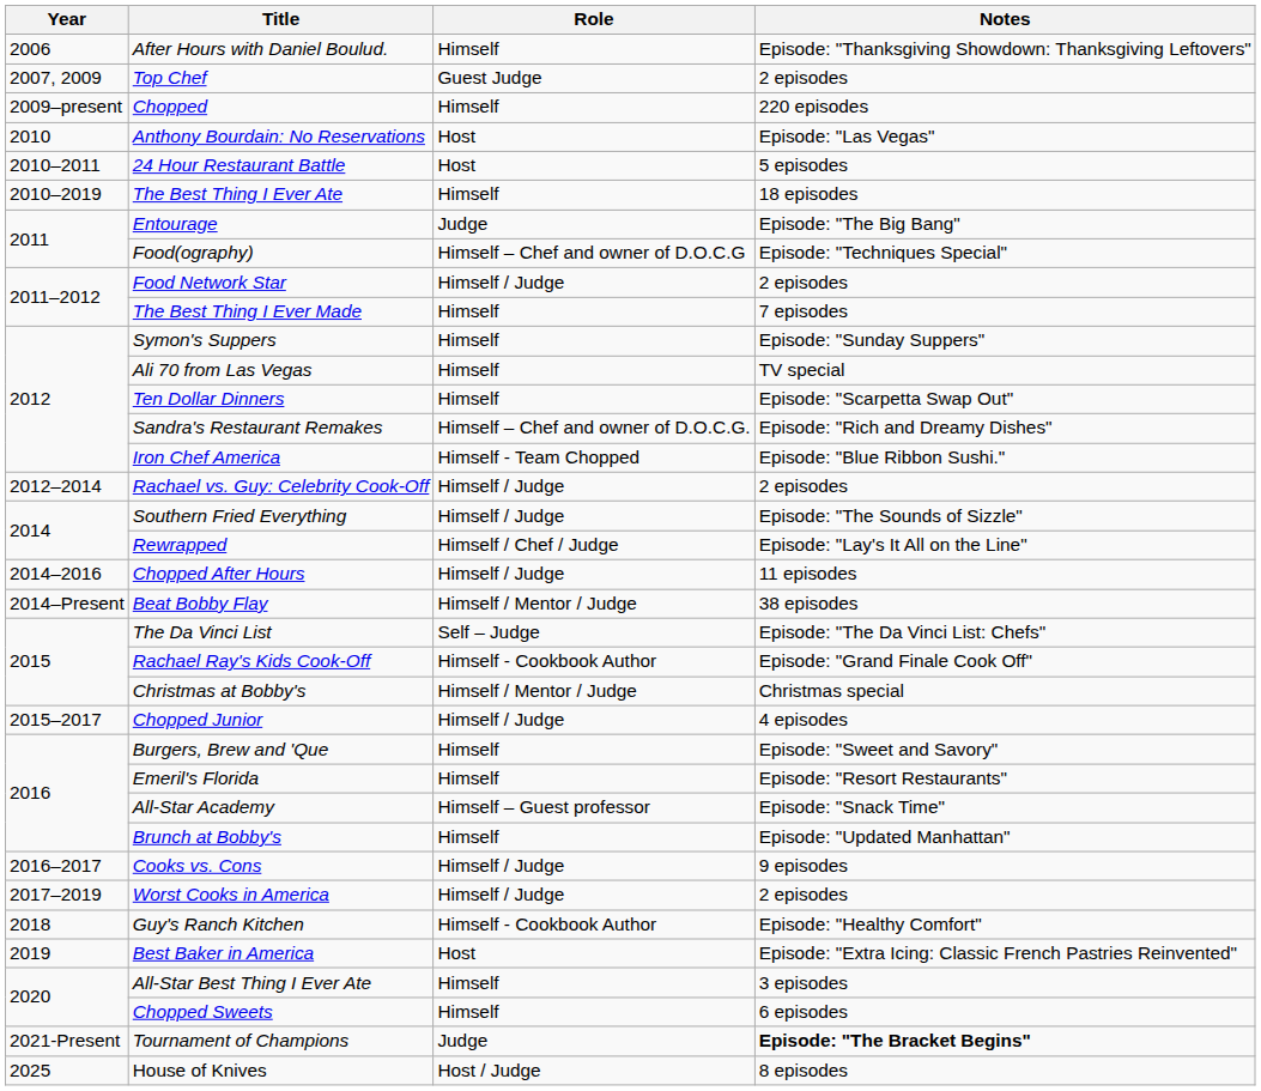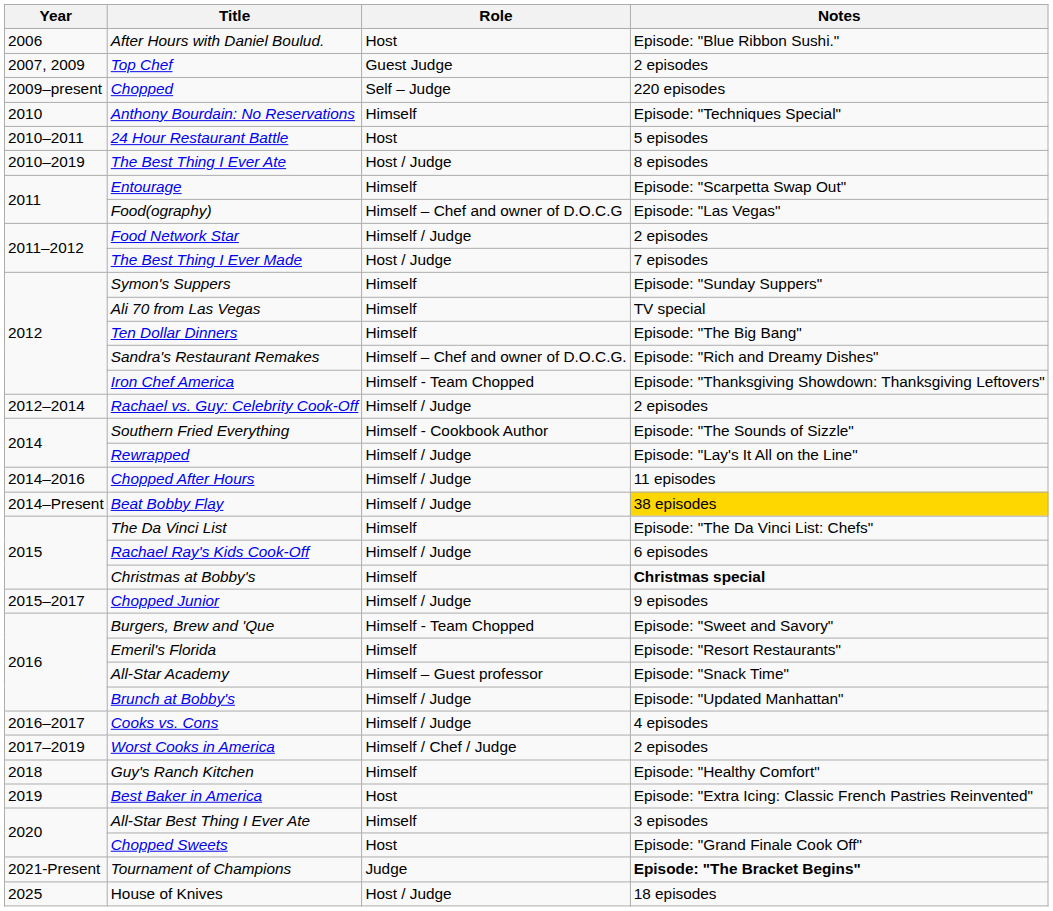 <table class="wikitable sortable">
 <tr>
 <th>Year</th>
 <th>Title</th>
 <th>Role</th>
 <th class="unsortable">Notes</th>
 </tr>
 <tr>
 <td>2006</td>
 <td><em>After Hours with Daniel Boulud.</em></td>
-<td>Himself</td>
-<td>Episode: "Thanksgiving Showdown: Thanksgiving Leftovers"</td>
+<td>Host</td>
+<td>Episode: "Blue Ribbon Sushi."</td>
 </tr>
 <tr>
 <td>2007, 2009</td>
 <td><em><a href='#'>Top Chef</a></em></td>
 <td>Guest Judge</td>
 <td>2 episodes</td>
 </tr>
 <tr>
 <td>2009–present</td>
 <td><em><a href='#'>Chopped</a></em></td>
-<td>Himself</td>
+<td>Self – Judge</td>
 <td>220 episodes</td>
 </tr>
 <tr>
 <td>2010</td>
 <td><em><a href='#'>Anthony Bourdain: No Reservations</a></em></td>
-<td>Host</td>
-<td>Episode: "Las Vegas"</td>
+<td>Himself</td>
+<td>Episode: "Techniques Special"</td>
 </tr>
 <tr>
 <td>2010–2011</td>
 <td><em><a href='#'>24 Hour Restaurant Battle</a></em></td>
 <td>Host</td>
 <td>5 episodes</td>
 </tr>
 <tr>
 <td>2010–2019</td>
 <td><em><a href='#'>The Best Thing I Ever Ate</a></em></td>
-<td>Himself</td>
-<td>18 episodes</td>
+<td>Host / Judge</td>
+<td>8 episodes</td>
 </tr>
 <tr>
 <td rowspan=2>2011</td>
 <td><em><a href='#'>Entourage</a></em></td>
-<td>Judge</td>
-<td>Episode: "The Big Bang"</td>
+<td>Himself</td>
+<td>Episode: "Scarpetta Swap Out"</td>
 </tr>
 <tr>
 <td><em>Food(ography)</em></td>
 <td>Himself – Chef and owner of D.O.C.G</td>
-<td>Episode: "Techniques Special"</td>
+<td>Episode: "Las Vegas"</td>
 </tr>
 <tr>
 <td rowspan=2>2011–2012</td>
 <td><em><a href='#'>Food Network Star</a></em></td>
 <td>Himself / Judge</td>
 <td>2 episodes</td>
 </tr>
 <tr>
 <td><em><a href='#'>The Best Thing I Ever Made</a></em></td>
-<td>Himself</td>
+<td>Host / Judge</td>
 <td>7 episodes</td>
 </tr>
 <tr>
 <td rowspan=5>2012</td>
 <td><em>Symon's Suppers</em></td>
 <td>Himself</td>
 <td>Episode: "Sunday Suppers"</td>
 </tr>
 <tr>
 <td><em>Ali 70 from Las Vegas</em></td>
 <td>Himself</td>
 <td>TV special</td>
 </tr>
 <tr>
 <td><em><a href='#'>Ten Dollar Dinners</a></em></td>
 <td>Himself</td>
-<td>Episode: "Scarpetta Swap Out"</td>
+<td>Episode: "The Big Bang"</td>
 </tr>
 <tr>
 <td><em>Sandra's Restaurant Remakes</em></td>
 <td>Himself – Chef and owner of D.O.C.G.</td>
 <td>Episode: "Rich and Dreamy Dishes"</td>
 </tr>
 <tr>
 <td><em><a href='#'>Iron Chef America</a></em></td>
 <td>Himself - Team Chopped</td>
-<td>Episode: "Blue Ribbon Sushi."</td>
+<td>Episode: "Thanksgiving Showdown: Thanksgiving Leftovers"</td>
 </tr>
 <tr>
 <td>2012–2014</td>
 <td><em><a href='#'>Rachael vs. Guy: Celebrity Cook-Off</a></em></td>
 <td>Himself / Judge</td>
 <td>2 episodes</td>
 </tr>
 <tr>
 <td rowspan=2>2014</td>
 <td><em>Southern Fried Everything</em></td>
-<td>Himself / Judge</td>
+<td>Himself - Cookbook Author</td>
 <td>Episode: "The Sounds of Sizzle"</td>
 </tr>
 <tr>
 <td><em><a href='#'>Rewrapped</a></em></td>
-<td>Himself / Chef / Judge</td>
+<td>Himself / Judge</td>
 <td>Episode: "Lay's It All on the Line"</td>
 </tr>
 <tr>
 <td>2014–2016</td>
 <td><em><a href='#'>Chopped After Hours</a></em></td>
 <td>Himself / Judge</td>
 <td>11 episodes</td>
 </tr>
 <tr>
 <td>2014–Present</td>
 <td><em><a href='#'>Beat Bobby Flay</a></em></td>
-<td>Himself / Mentor / Judge</td>
-<td>38 episodes</td>
+<td>Himself / Judge</td>
+<td style="background: gold;">38 episodes</td>
 </tr>
 <tr>
 <td rowspan=3>2015</td>
 <td><em>The Da Vinci List</em></td>
-<td>Self – Judge</td>
+<td>Himself</td>
 <td>Episode: "The Da Vinci List: Chefs"</td>
 </tr>
 <tr>
 <td><em><a href='#'>Rachael Ray's Kids Cook-Off</a></em></td>
-<td>Himself - Cookbook Author</td>
-<td>Episode: "Grand Finale Cook Off"</td>
+<td>Himself / Judge</td>
+<td>6 episodes</td>
 </tr>
 <tr>
 <td><em>Christmas at Bobby's</em></td>
-<td>Himself / Mentor / Judge</td>
-<td>Christmas special</td>
+<td>Himself</td>
+<td><strong>Christmas special</strong></td>
 </tr>
 <tr>
 <td>2015–2017</td>
 <td><em><a href='#'>Chopped Junior</a></em></td>
 <td>Himself / Judge</td>
-<td>4 episodes</td>
+<td>9 episodes</td>
 </tr>
 <tr>
 <td rowspan=4>2016</td>
 <td><em>Burgers, Brew and 'Que</em></td>
-<td>Himself</td>
+<td>Himself - Team Chopped</td>
 <td>Episode: "Sweet and Savory"</td>
 </tr>
 <tr>
 <td><em>Emeril's Florida</em></td>
 <td>Himself</td>
 <td>Episode: "Resort Restaurants"</td>
 </tr>
 <tr>
 <td><em>All-Star Academy</em></td>
 <td>Himself – Guest professor</td>
 <td>Episode: "Snack Time"</td>
 </tr>
 <tr>
 <td><em><a href='#'>Brunch at Bobby's</a></em></td>
-<td>Himself</td>
+<td>Himself / Judge</td>
 <td>Episode: "Updated Manhattan"</td>
 </tr>
 <tr>
 <td>2016–2017</td>
 <td><em><a href='#'>Cooks vs. Cons</a></em></td>
 <td>Himself / Judge</td>
-<td>9 episodes</td>
+<td>4 episodes</td>
 </tr>
 <tr>
 <td>2017–2019</td>
 <td><em><a href='#'>Worst Cooks in America</a></em></td>
-<td>Himself / Judge</td>
+<td>Himself / Chef / Judge</td>
 <td>2 episodes</td>
 </tr>
 <tr>
 <td>2018</td>
 <td><em>Guy's Ranch Kitchen</em></td>
-<td>Himself - Cookbook Author</td>
+<td>Himself</td>
 <td>Episode: "Healthy Comfort"</td>
 </tr>
 <tr>
 <td>2019</td>
 <td><em><a href='#'>Best Baker in America</a></em></td>
 <td>Host</td>
 <td>Episode: "Extra Icing: Classic French Pastries Reinvented"</td>
 </tr>
 <tr>
 <td rowspan=2>2020</td>
 <td><em>All-Star Best Thing I Ever Ate</em></td>
 <td>Himself</td>
 <td>3 episodes</td>
 </tr>
 <tr>
 <td><em><a href='#'>Chopped Sweets</a></em></td>
-<td>Himself</td>
-<td>6 episodes</td>
+<td>Host</td>
+<td>Episode: "Grand Finale Cook Off"</td>
 </tr>
 <tr>
 <td>2021-Present</td>
 <td><em>Tournament of Champions</em></td>
 <td>Judge</td>
 <td><strong>Episode: "The Bracket Begins"</strong></td>
 </tr>
 <tr>
 <td>2025</td>
 <td>House of Knives</td>
 <td>Host / Judge</td>
-<td>8 episodes</td>
+<td>18 episodes</td>
 </tr>
 </table>
